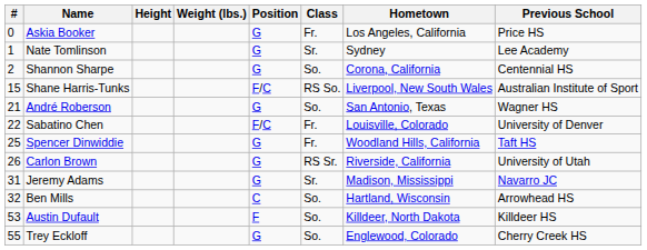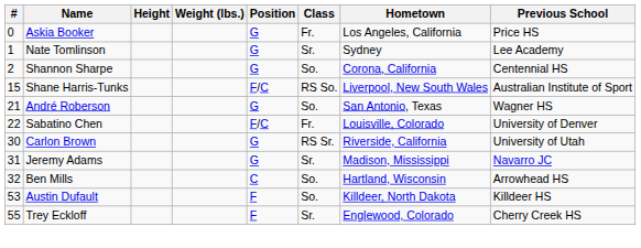 <table class="wikitable" style="font-size: 90%">
 <tr>
 <th>#</th>
 <th>Name</th>
 <th>Height</th>
 <th>Weight (lbs.)</th>
 <th>Position</th>
 <th>Class</th>
 <th>Hometown</th>
 <th>Previous School</th>
 </tr>
 <tr>
 <td>0</td>
 <td><a href='#'>Askia Booker</a></td>
 <td></td>
 <td></td>
 <td><a href='#'>G</a></td>
 <td>Fr.</td>
 <td>Los Angeles, California</td>
 <td>Price HS</td>
 </tr>
 <tr>
 <td>1</td>
 <td>Nate Tomlinson</td>
 <td></td>
 <td></td>
 <td><a href='#'>G</a></td>
 <td>Sr.</td>
 <td>Sydney</td>
 <td>Lee Academy</td>
 </tr>
 <tr>
 <td>2</td>
 <td>Shannon Sharpe</td>
 <td></td>
 <td></td>
 <td><a href='#'>G</a></td>
 <td>So.</td>
 <td><a href='#'>Corona, California</a></td>
 <td>Centennial HS</td>
 </tr>
 <tr>
 <td>15</td>
 <td>Shane Harris-Tunks</td>
 <td></td>
 <td></td>
 <td><a href='#'>F</a>/<a href='#'>C</a></td>
 <td>RS So.</td>
 <td><a href='#'>Liverpool, New South Wales</a></td>
 <td>Australian Institute of Sport</td>
 </tr>
 <tr>
 <td>21</td>
 <td><a href='#'>André Roberson</a></td>
 <td></td>
 <td></td>
 <td><a href='#'>G</a></td>
 <td>So.</td>
 <td><a href='#'>San Antonio</a>, Texas</td>
 <td>Wagner HS</td>
 </tr>
 <tr>
 <td>22</td>
 <td>Sabatino Chen</td>
 <td></td>
 <td></td>
 <td><a href='#'>F</a>/<a href='#'>C</a></td>
 <td>Fr.</td>
 <td><a href='#'>Louisville, Colorado</a></td>
 <td>University of Denver</td>
 </tr>
 <tr>
-<td>25</td>
-<td><a href='#'>Spencer Dinwiddie</a></td>
-<td></td>
-<td></td>
-<td><a href='#'>G</a></td>
-<td>Fr.</td>
-<td><a href='#'>Woodland Hills, California</a></td>
-<td><a href='#'>Taft HS</a></td>
-</tr>
-<tr>
-<td>26</td>
+<td>30</td>
 <td><a href='#'>Carlon Brown</a></td>
 <td></td>
 <td></td>
 <td><a href='#'>G</a></td>
 <td>RS Sr.</td>
 <td><a href='#'>Riverside, California</a></td>
 <td>University of Utah</td>
 </tr>
 <tr>
 <td>31</td>
 <td>Jeremy Adams</td>
 <td></td>
 <td></td>
 <td><a href='#'>G</a></td>
 <td>Sr.</td>
 <td><a href='#'>Madison, Mississippi</a></td>
 <td><a href='#'>Navarro JC</a></td>
 </tr>
 <tr>
 <td>32</td>
 <td>Ben Mills</td>
 <td></td>
 <td></td>
 <td><a href='#'>C</a></td>
 <td>So.</td>
 <td><a href='#'>Hartland, Wisconsin</a></td>
 <td>Arrowhead HS</td>
 </tr>
 <tr>
 <td>53</td>
 <td><a href='#'>Austin Dufault</a></td>
 <td></td>
 <td></td>
 <td><a href='#'>F</a></td>
 <td>So.</td>
 <td><a href='#'>Killdeer, North Dakota</a></td>
 <td>Killdeer HS</td>
 </tr>
 <tr>
 <td>55</td>
 <td>Trey Eckloff</td>
 <td></td>
 <td></td>
-<td><a href='#'>G</a></td>
-<td>So.</td>
+<td><a href='#'>F</a></td>
+<td>Sr.</td>
 <td><a href='#'>Englewood, Colorado</a></td>
 <td>Cherry Creek HS</td>
 </tr>
 </table>
